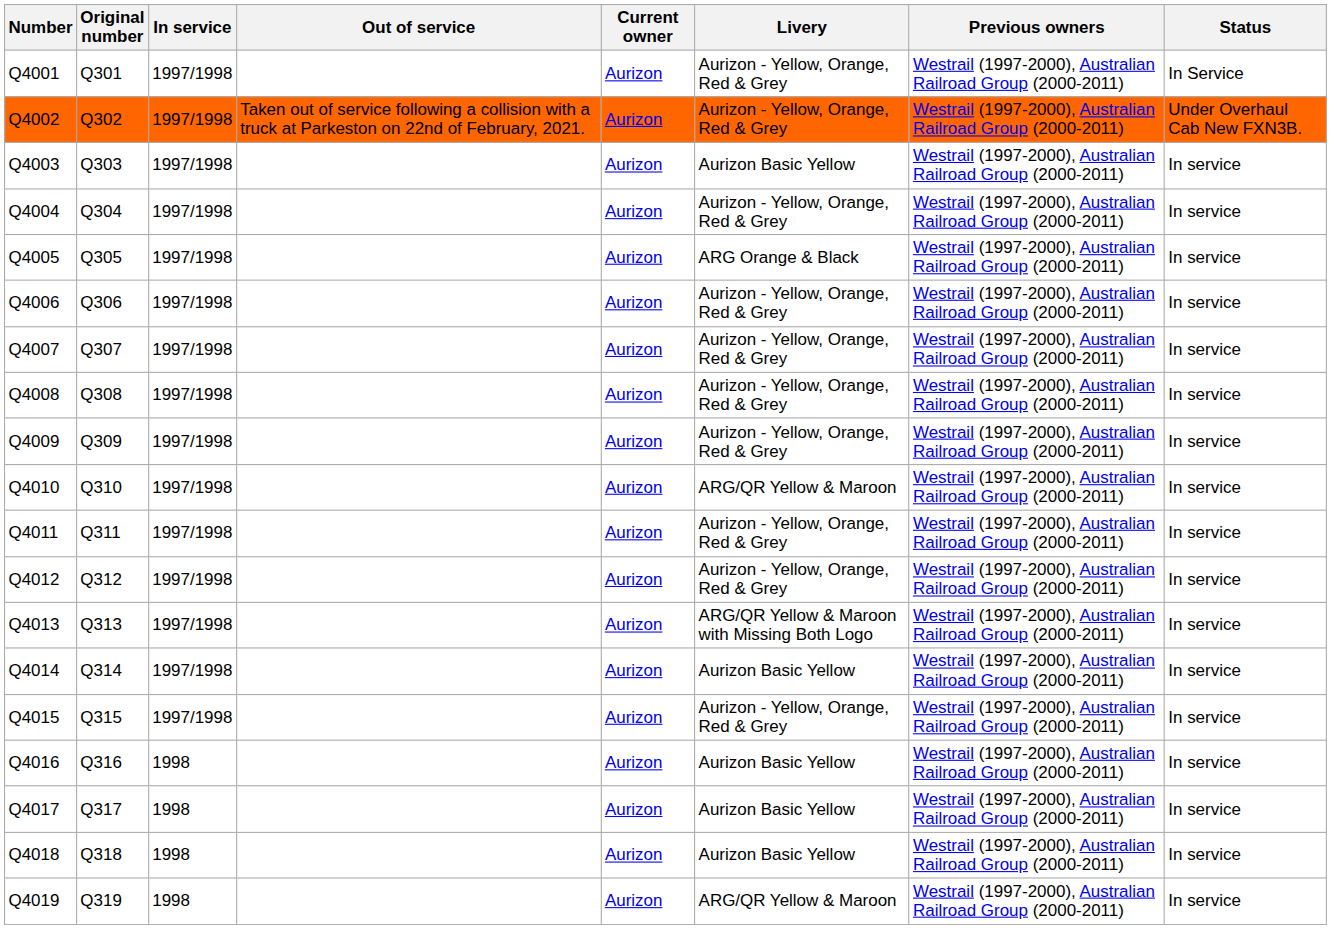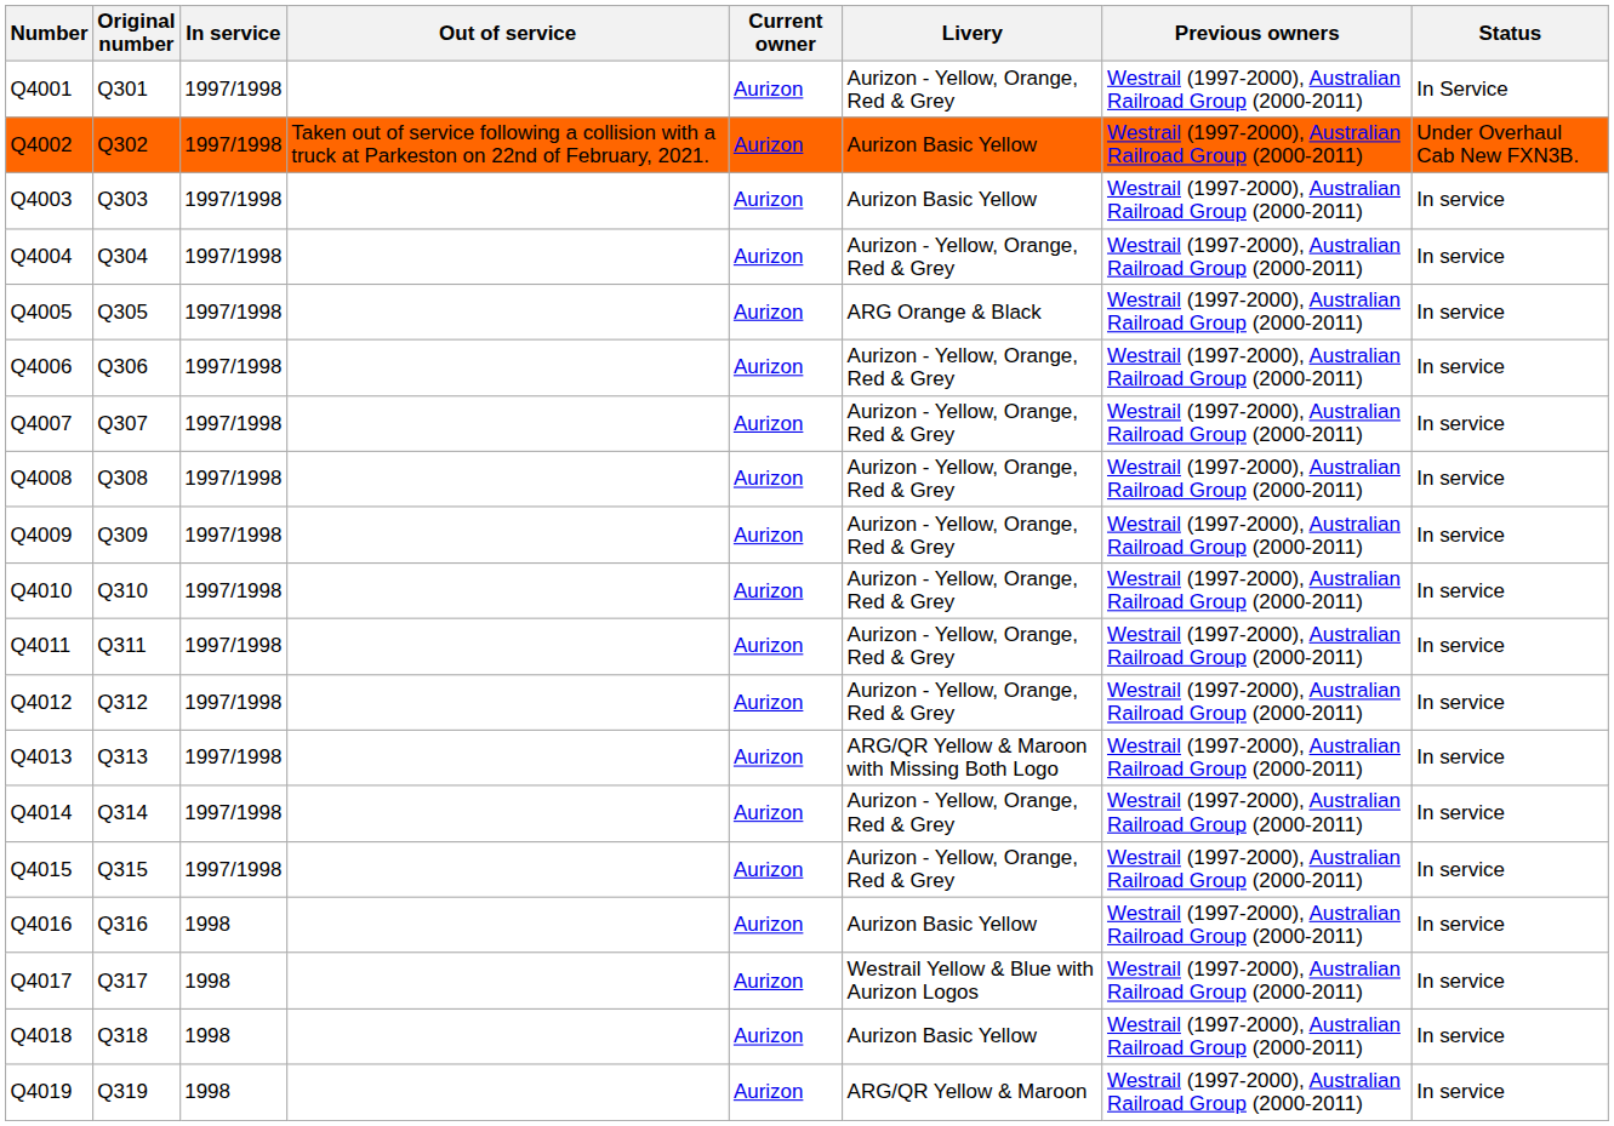 <table class="wikitable sortable mw-collapsible">
 <tr>
 <th>Number</th>
 <th>Original<br>number</th>
 <th>In service</th>
 <th>Out of service</th>
 <th>Current owner</th>
 <th>Livery</th>
 <th>Previous owners</th>
 <th>Status</th>
 </tr>
 <tr bgcolor="#FFFFFF">
 <td>Q4001</td>
 <td>Q301</td>
 <td>1997/1998</td>
 <td></td>
 <td><a href='#'>Aurizon</a></td>
 <td>Aurizon - Yellow, Orange, Red & Grey</td>
 <td><a href='#'>Westrail</a> (1997-2000), <a href='#'>Australian Railroad Group</a> (2000-2011)</td>
 <td>In Service</td>
 </tr>
 <tr bgcolor="#FF6600">
 <td>Q4002</td>
 <td>Q302</td>
 <td>1997/1998</td>
 <td>Taken out of service following a collision with a truck at Parkeston on 22nd of February, 2021.</td>
 <td><a href='#'>Aurizon</a></td>
-<td>Aurizon - Yellow, Orange, Red & Grey</td>
+<td>Aurizon Basic Yellow</td>
 <td><a href='#'>Westrail</a> (1997-2000), <a href='#'>Australian Railroad Group</a> (2000-2011)</td>
 <td>Under Overhaul Cab New FXN3B.</td>
 </tr>
 <tr bgcolor="#FFFFFF">
 <td>Q4003</td>
 <td>Q303</td>
 <td>1997/1998</td>
 <td></td>
 <td><a href='#'>Aurizon</a></td>
 <td>Aurizon Basic Yellow</td>
 <td><a href='#'>Westrail</a> (1997-2000), <a href='#'>Australian Railroad Group</a> (2000-2011)</td>
 <td>In service</td>
 </tr>
 <tr bgcolor="#FFFFFF">
 <td>Q4004</td>
 <td>Q304</td>
 <td>1997/1998</td>
 <td></td>
 <td><a href='#'>Aurizon</a></td>
 <td>Aurizon - Yellow, Orange, Red & Grey</td>
 <td><a href='#'>Westrail</a> (1997-2000), <a href='#'>Australian Railroad Group</a> (2000-2011)</td>
 <td>In service</td>
 </tr>
 <tr bgcolor="#FFFFFF">
 <td>Q4005</td>
 <td>Q305</td>
 <td>1997/1998</td>
 <td></td>
 <td><a href='#'>Aurizon</a></td>
 <td>ARG Orange & Black</td>
 <td><a href='#'>Westrail</a> (1997-2000), <a href='#'>Australian Railroad Group</a> (2000-2011)</td>
 <td>In service</td>
 </tr>
 <tr bgcolor="#FFFFFF">
 <td>Q4006</td>
 <td>Q306</td>
 <td>1997/1998</td>
 <td></td>
 <td><a href='#'>Aurizon</a></td>
 <td>Aurizon - Yellow, Orange, Red & Grey</td>
 <td><a href='#'>Westrail</a> (1997-2000), <a href='#'>Australian Railroad Group</a> (2000-2011)</td>
 <td>In service</td>
 </tr>
 <tr bgcolor="#FFFFFF">
 <td>Q4007</td>
 <td>Q307</td>
 <td>1997/1998</td>
 <td></td>
 <td><a href='#'>Aurizon</a></td>
 <td>Aurizon - Yellow, Orange, Red & Grey</td>
 <td><a href='#'>Westrail</a> (1997-2000), <a href='#'>Australian Railroad Group</a> (2000-2011)</td>
 <td>In service</td>
 </tr>
 <tr bgcolor="#FFFFFF">
 <td>Q4008</td>
 <td>Q308</td>
 <td>1997/1998</td>
 <td></td>
 <td><a href='#'>Aurizon</a></td>
 <td>Aurizon - Yellow, Orange, Red & Grey</td>
 <td><a href='#'>Westrail</a> (1997-2000), <a href='#'>Australian Railroad Group</a> (2000-2011)</td>
 <td>In service</td>
 </tr>
 <tr bgcolor="#FFFFFF">
 <td>Q4009</td>
 <td>Q309</td>
 <td>1997/1998</td>
 <td></td>
 <td><a href='#'>Aurizon</a></td>
 <td>Aurizon - Yellow, Orange, Red & Grey</td>
 <td><a href='#'>Westrail</a> (1997-2000), <a href='#'>Australian Railroad Group</a> (2000-2011)</td>
 <td>In service</td>
 </tr>
 <tr bgcolor="#FFFFFF">
 <td>Q4010</td>
 <td>Q310</td>
 <td>1997/1998</td>
 <td></td>
 <td><a href='#'>Aurizon</a></td>
-<td>ARG/QR Yellow & Maroon</td>
+<td>Aurizon - Yellow, Orange, Red & Grey</td>
 <td><a href='#'>Westrail</a> (1997-2000), <a href='#'>Australian Railroad Group</a> (2000-2011)</td>
 <td>In service</td>
 </tr>
 <tr bgcolor="#FFFFFF">
 <td>Q4011</td>
 <td>Q311</td>
 <td>1997/1998</td>
 <td></td>
 <td><a href='#'>Aurizon</a></td>
 <td>Aurizon - Yellow, Orange, Red & Grey</td>
 <td><a href='#'>Westrail</a> (1997-2000), <a href='#'>Australian Railroad Group</a> (2000-2011)</td>
 <td>In service</td>
 </tr>
 <tr bgcolor="#FFFFFF">
 <td>Q4012</td>
 <td>Q312</td>
 <td>1997/1998</td>
 <td></td>
 <td><a href='#'>Aurizon</a></td>
 <td>Aurizon - Yellow, Orange, Red & Grey</td>
 <td><a href='#'>Westrail</a> (1997-2000), <a href='#'>Australian Railroad Group</a> (2000-2011)</td>
 <td>In service</td>
 </tr>
 <tr bgcolor="#FFFFFF">
 <td>Q4013</td>
 <td>Q313</td>
 <td>1997/1998</td>
 <td></td>
 <td><a href='#'>Aurizon</a></td>
 <td>ARG/QR Yellow & Maroon with Missing Both Logo</td>
 <td><a href='#'>Westrail</a> (1997-2000), <a href='#'>Australian Railroad Group</a> (2000-2011)</td>
 <td>In service</td>
 </tr>
 <tr bgcolor="#FFFFFF">
 <td>Q4014</td>
 <td>Q314</td>
 <td>1997/1998</td>
 <td></td>
 <td><a href='#'>Aurizon</a></td>
-<td>Aurizon Basic Yellow</td>
+<td>Aurizon - Yellow, Orange, Red & Grey</td>
 <td><a href='#'>Westrail</a> (1997-2000), <a href='#'>Australian Railroad Group</a> (2000-2011)</td>
 <td>In service</td>
 </tr>
 <tr bgcolor="#FFFFFF">
 <td>Q4015</td>
 <td>Q315</td>
 <td>1997/1998</td>
 <td></td>
 <td><a href='#'>Aurizon</a></td>
 <td>Aurizon - Yellow, Orange, Red & Grey</td>
 <td><a href='#'>Westrail</a> (1997-2000), <a href='#'>Australian Railroad Group</a> (2000-2011)</td>
 <td>In service</td>
 </tr>
 <tr bgcolor="#FFFFFF">
 <td>Q4016</td>
 <td>Q316</td>
 <td>1998</td>
 <td></td>
 <td><a href='#'>Aurizon</a></td>
 <td>Aurizon Basic Yellow</td>
 <td><a href='#'>Westrail</a> (1997-2000), <a href='#'>Australian Railroad Group</a> (2000-2011)</td>
 <td>In service</td>
 </tr>
 <tr bgcolor="#FFFFFF">
 <td>Q4017</td>
 <td>Q317</td>
 <td>1998</td>
 <td></td>
 <td><a href='#'>Aurizon</a></td>
-<td>Aurizon Basic Yellow</td>
+<td>Westrail Yellow & Blue with Aurizon Logos</td>
 <td><a href='#'>Westrail</a> (1997-2000), <a href='#'>Australian Railroad Group</a> (2000-2011)</td>
 <td>In service</td>
 </tr>
 <tr bgcolor="#FFFFFF">
 <td>Q4018</td>
 <td>Q318</td>
 <td>1998</td>
 <td></td>
 <td><a href='#'>Aurizon</a></td>
 <td>Aurizon Basic Yellow</td>
 <td><a href='#'>Westrail</a> (1997-2000), <a href='#'>Australian Railroad Group</a> (2000-2011)</td>
 <td>In service</td>
 </tr>
 <tr bgcolor="#FFFFFF">
 <td>Q4019</td>
 <td>Q319</td>
 <td>1998</td>
 <td></td>
 <td><a href='#'>Aurizon</a></td>
 <td>ARG/QR Yellow & Maroon</td>
 <td><a href='#'>Westrail</a> (1997-2000), <a href='#'>Australian Railroad Group</a> (2000-2011)</td>
 <td>In service</td>
 </tr>
 </table>
